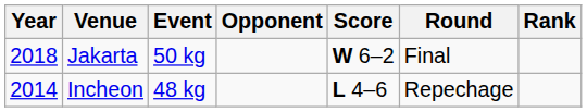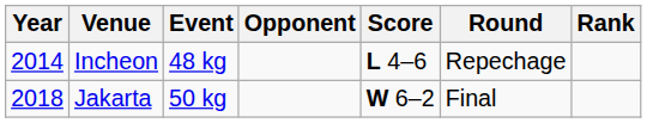 <table Class="wikitable sortable">
 <tr>
 <th>Year</th>
 <th>Venue</th>
 <th>Event</th>
 <th>Opponent</th>
 <th>Score</th>
 <th>Round</th>
 <th>Rank</th>
 </tr>
 <tr>
+<td><a href='#'>2014</a></td>
+<td><a href='#'>Incheon</a></td>
+<td><a href='#'>48 kg</a></td>
+<td></td>
+<td><strong>L</strong> 4–6</td>
+<td>Repechage</td>
+<td></td>
+</tr>
+<tr>
 <td><a href='#'>2018</a></td>
 <td><a href='#'>Jakarta</a></td>
 <td><a href='#'>50 kg</a></td>
 <td></td>
 <td><strong>W</strong> 6–2</td>
 <td>Final</td>
 <td></td>
 </tr>
-<tr>
-<td><a href='#'>2014</a></td>
-<td><a href='#'>Incheon</a></td>
-<td><a href='#'>48 kg</a></td>
-<td></td>
-<td><strong>L</strong> 4–6</td>
-<td>Repechage</td>
-<td></td>
-</tr>
 </table>
